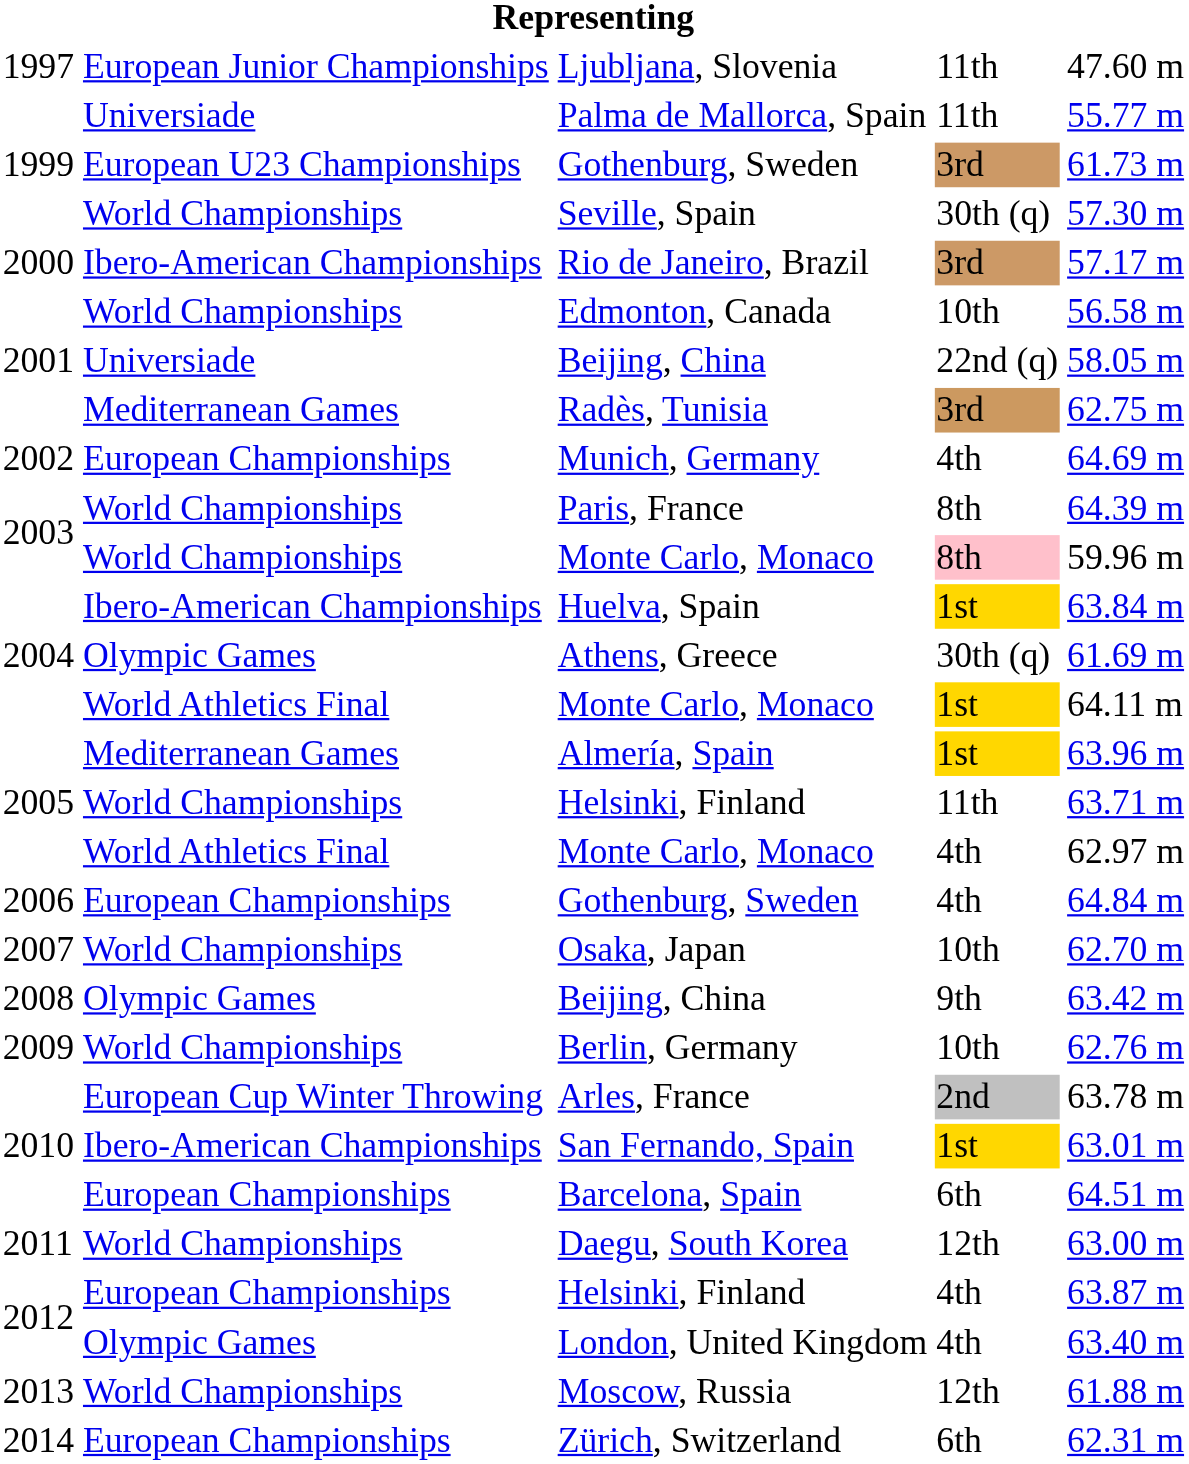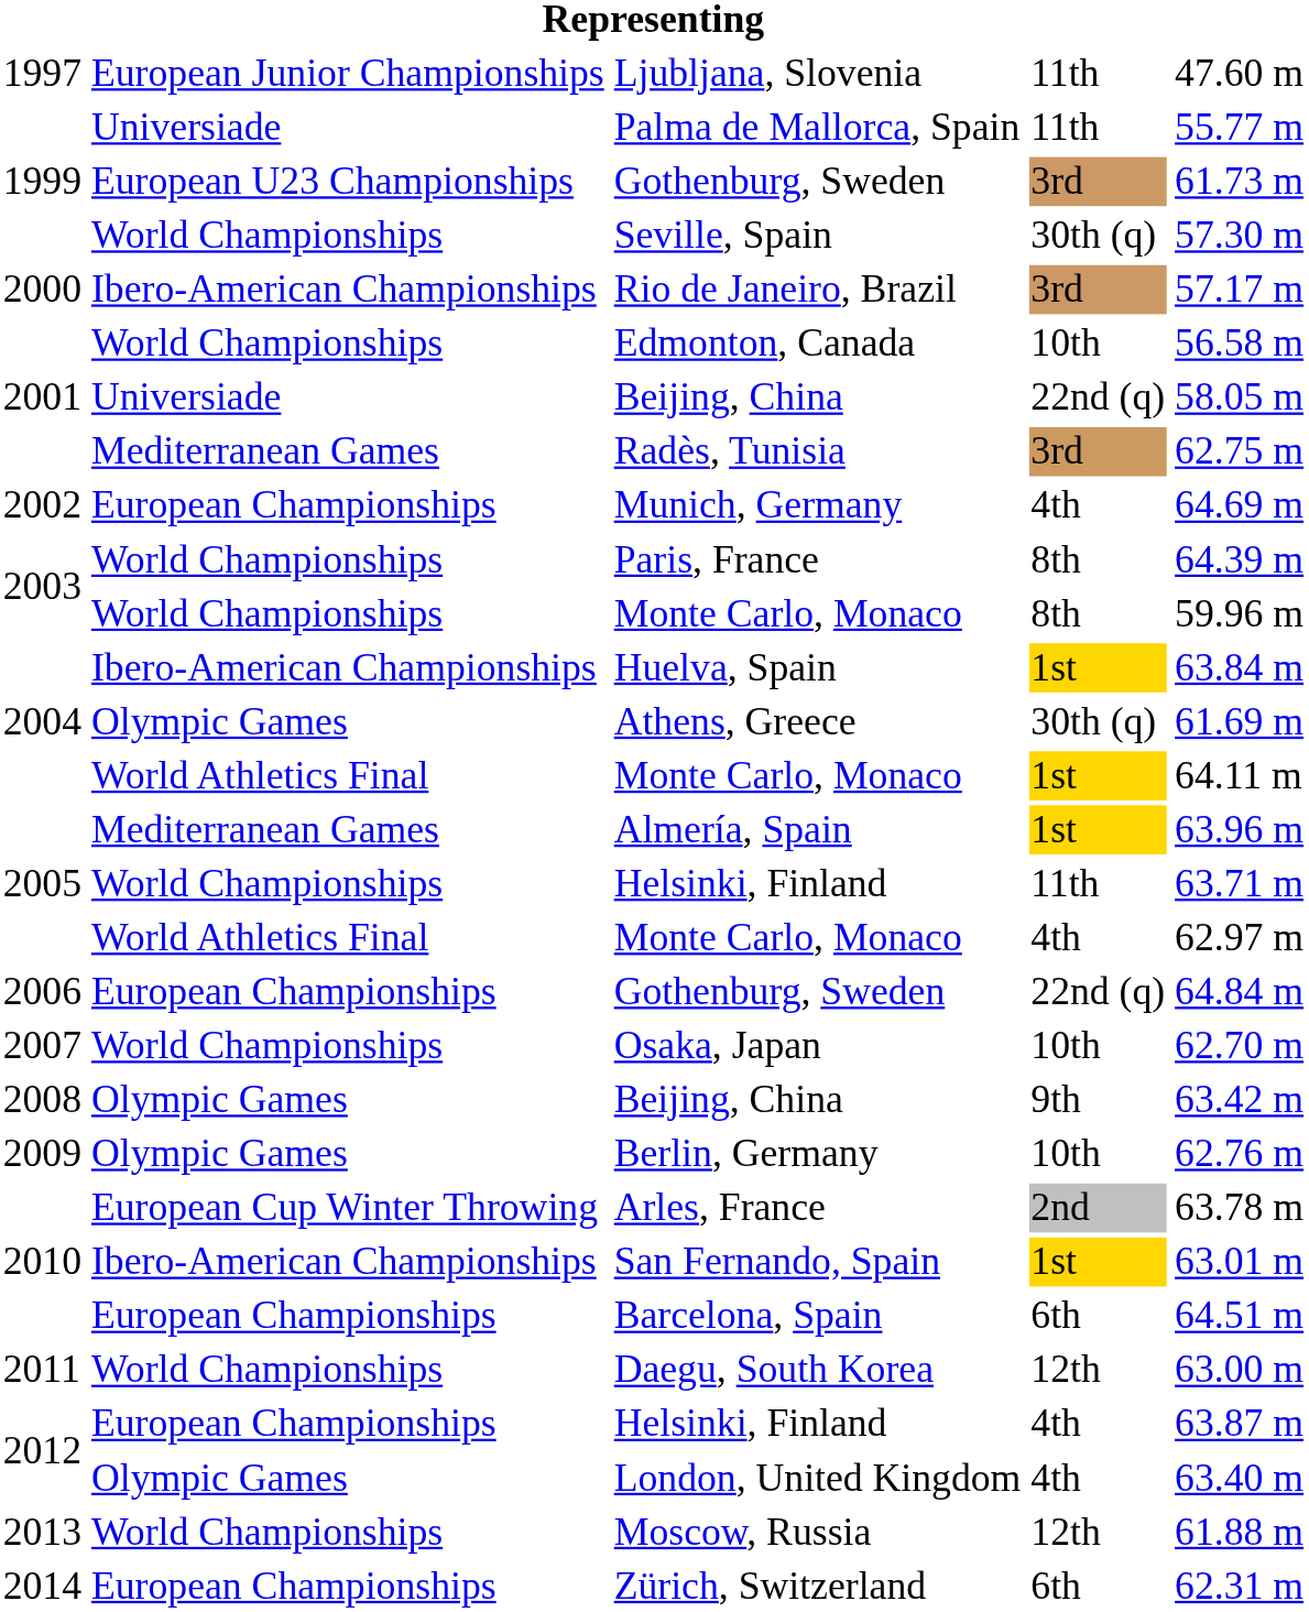 <table>
 <tr>
 <th colspan="5">Representing </th>
 </tr>
 <tr>
 <td>1997</td>
 <td><a href='#'>European Junior Championships</a></td>
 <td><a href='#'>Ljubljana</a>, Slovenia</td>
 <td>11th</td>
 <td>47.60 m</td>
 </tr>
 <tr>
 <td rowspan=3>1999</td>
 <td><a href='#'>Universiade</a></td>
 <td><a href='#'>Palma de Mallorca</a>, Spain</td>
 <td>11th</td>
 <td><a href='#'>55.77 m</a></td>
 </tr>
 <tr>
 <td><a href='#'>European U23 Championships</a></td>
 <td><a href='#'>Gothenburg</a>, Sweden</td>
 <td bgcolor=cc9966>3rd</td>
 <td><a href='#'>61.73 m</a></td>
 </tr>
 <tr>
 <td><a href='#'>World Championships</a></td>
 <td><a href='#'>Seville</a>, Spain</td>
 <td>30th (q)</td>
 <td><a href='#'>57.30 m</a></td>
 </tr>
 <tr>
 <td>2000</td>
 <td><a href='#'>Ibero-American Championships</a></td>
 <td><a href='#'>Rio de Janeiro</a>, Brazil</td>
 <td bgcolor="cc9966">3rd</td>
 <td><a href='#'>57.17 m</a></td>
 </tr>
 <tr>
 <td rowspan=3>2001</td>
 <td><a href='#'>World Championships</a></td>
 <td><a href='#'>Edmonton</a>, Canada</td>
 <td>10th</td>
 <td><a href='#'>56.58 m</a></td>
 </tr>
 <tr>
 <td><a href='#'>Universiade</a></td>
 <td><a href='#'>Beijing</a>, <a href='#'>China</a></td>
 <td>22nd (q)</td>
 <td><a href='#'>58.05 m</a></td>
 </tr>
 <tr>
 <td><a href='#'>Mediterranean Games</a></td>
 <td><a href='#'>Radès</a>, <a href='#'>Tunisia</a></td>
 <td bgcolor="cc996">3rd</td>
 <td><a href='#'>62.75 m</a></td>
 </tr>
 <tr>
 <td>2002</td>
 <td><a href='#'>European Championships</a></td>
 <td><a href='#'>Munich</a>, <a href='#'>Germany</a></td>
 <td>4th</td>
 <td><a href='#'>64.69 m</a></td>
 </tr>
 <tr>
 <td rowspan=2>2003</td>
 <td><a href='#'>World Championships</a></td>
 <td><a href='#'>Paris</a>, France</td>
 <td>8th</td>
 <td><a href='#'>64.39 m</a></td>
 </tr>
 <tr>
 <td><a href='#'>World Championships</a></td>
 <td><a href='#'>Monte Carlo</a>, <a href='#'>Monaco</a></td>
-<td style="background: pink;">8th</td>
+<td>8th</td>
 <td>59.96 m</td>
 </tr>
 <tr>
 <td rowspan=3>2004</td>
 <td><a href='#'>Ibero-American Championships</a></td>
 <td><a href='#'>Huelva</a>, Spain</td>
 <td bgcolor="gold">1st</td>
 <td><a href='#'>63.84 m</a></td>
 </tr>
 <tr>
 <td><a href='#'>Olympic Games</a></td>
 <td><a href='#'>Athens</a>, Greece</td>
 <td>30th (q)</td>
 <td><a href='#'>61.69 m</a></td>
 </tr>
 <tr>
 <td><a href='#'>World Athletics Final</a></td>
 <td><a href='#'>Monte Carlo</a>, <a href='#'>Monaco</a></td>
 <td bgcolor="gold">1st</td>
 <td>64.11 m</td>
 </tr>
 <tr>
 <td rowspan=3>2005</td>
 <td><a href='#'>Mediterranean Games</a></td>
 <td><a href='#'>Almería</a>, <a href='#'>Spain</a></td>
 <td bgcolor="gold">1st</td>
 <td><a href='#'>63.96 m</a></td>
 </tr>
 <tr>
 <td><a href='#'>World Championships</a></td>
 <td><a href='#'>Helsinki</a>, Finland</td>
 <td>11th</td>
 <td><a href='#'>63.71 m</a></td>
 </tr>
 <tr>
 <td><a href='#'>World Athletics Final</a></td>
 <td><a href='#'>Monte Carlo</a>, <a href='#'>Monaco</a></td>
 <td>4th</td>
 <td>62.97 m</td>
 </tr>
 <tr>
 <td>2006</td>
 <td><a href='#'>European Championships</a></td>
 <td><a href='#'>Gothenburg</a>, <a href='#'>Sweden</a></td>
-<td>4th</td>
+<td>22nd (q)</td>
 <td><a href='#'>64.84 m</a></td>
 </tr>
 <tr>
 <td>2007</td>
 <td><a href='#'>World Championships</a></td>
 <td><a href='#'>Osaka</a>, Japan</td>
 <td>10th</td>
 <td><a href='#'>62.70 m</a></td>
 </tr>
 <tr>
 <td>2008</td>
 <td><a href='#'>Olympic Games</a></td>
 <td><a href='#'>Beijing</a>, China</td>
 <td>9th</td>
 <td><a href='#'>63.42 m</a></td>
 </tr>
 <tr>
 <td>2009</td>
-<td><a href='#'>World Championships</a></td>
+<td><a href='#'>Olympic Games</a></td>
 <td><a href='#'>Berlin</a>, Germany</td>
 <td>10th</td>
 <td><a href='#'>62.76 m</a></td>
 </tr>
 <tr>
 <td rowspan=3>2010</td>
 <td><a href='#'>European Cup Winter Throwing</a></td>
 <td><a href='#'>Arles</a>, France</td>
 <td bgcolor="silver">2nd</td>
 <td>63.78 m</td>
 </tr>
 <tr>
 <td><a href='#'>Ibero-American Championships</a></td>
 <td><a href='#'>San Fernando, Spain</a></td>
 <td bgcolor="gold">1st</td>
 <td><a href='#'>63.01 m</a></td>
 </tr>
 <tr>
 <td><a href='#'>European Championships</a></td>
 <td><a href='#'>Barcelona</a>, <a href='#'>Spain</a></td>
 <td>6th</td>
 <td><a href='#'>64.51 m</a></td>
 </tr>
 <tr>
 <td>2011</td>
 <td><a href='#'>World Championships</a></td>
 <td><a href='#'>Daegu</a>, <a href='#'>South Korea</a></td>
 <td>12th</td>
 <td><a href='#'>63.00 m</a></td>
 </tr>
 <tr>
 <td rowspan=2>2012</td>
 <td><a href='#'>European Championships</a></td>
 <td><a href='#'>Helsinki</a>, Finland</td>
 <td>4th</td>
 <td><a href='#'>63.87 m</a></td>
 </tr>
 <tr>
 <td><a href='#'>Olympic Games</a></td>
 <td><a href='#'>London</a>, United Kingdom</td>
 <td>4th</td>
 <td><a href='#'>63.40 m</a></td>
 </tr>
 <tr>
 <td>2013</td>
 <td><a href='#'>World Championships</a></td>
 <td><a href='#'>Moscow</a>, Russia</td>
 <td>12th</td>
 <td><a href='#'>61.88 m</a></td>
 </tr>
 <tr>
 <td>2014</td>
 <td><a href='#'>European Championships</a></td>
 <td><a href='#'>Zürich</a>, Switzerland</td>
 <td>6th</td>
 <td><a href='#'>62.31 m</a></td>
 </tr>
 </table>
